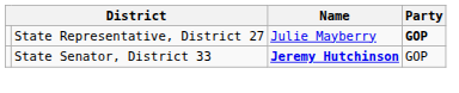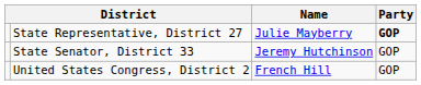 <table class="wikitable sortable">
 <tr>
 <th colspan=2>District</th>
 <th>Name</th>
 <th>Party</th>
 </tr>
 <tr>
 <td></td>
 <td>State Representative, District 27</td>
 <td><a href='#'>Julie Mayberry</a></td>
 <td><strong>GOP</strong></td>
 </tr>
 <tr>
 <td></td>
 <td>State Senator, District 33</td>
-<td><strong><a href='#'>Jeremy Hutchinson</a></strong></td>
+<td><a href='#'>Jeremy Hutchinson</a></td>
+<td>GOP</td>
+</tr>
+<tr>
+<td></td>
+<td>United States Congress, District 2</td>
+<td><a href='#'>French Hill</a></td>
 <td>GOP</td>
 </tr>
 </table>
